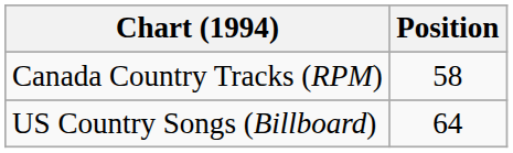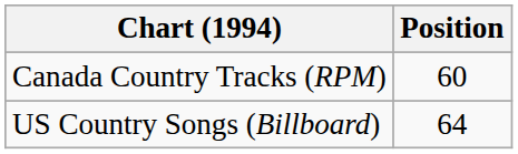 <table class="wikitable sortable">
 <tr>
 <th scope="col">Chart (1994)</th>
 <th scope="col">Position</th>
 </tr>
 <tr>
 <td>Canada Country Tracks (<em>RPM</em>)</td>
-<td align="center">58</td>
+<td align="center">60</td>
 </tr>
 <tr>
 <td>US Country Songs (<em>Billboard</em>)</td>
 <td align="center">64</td>
 </tr>
 </table>
